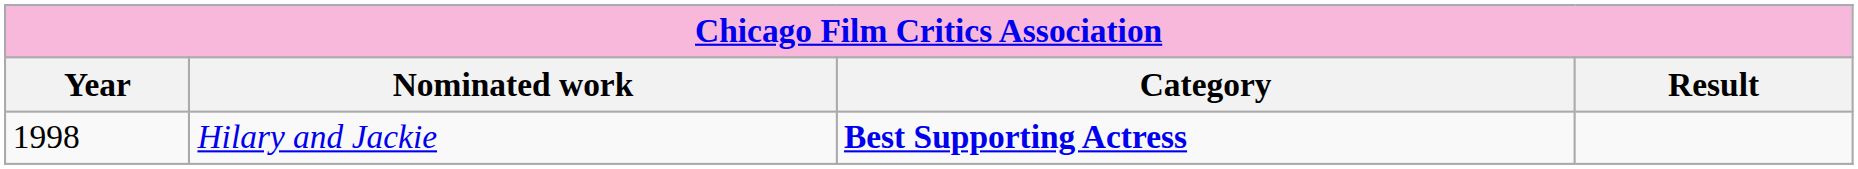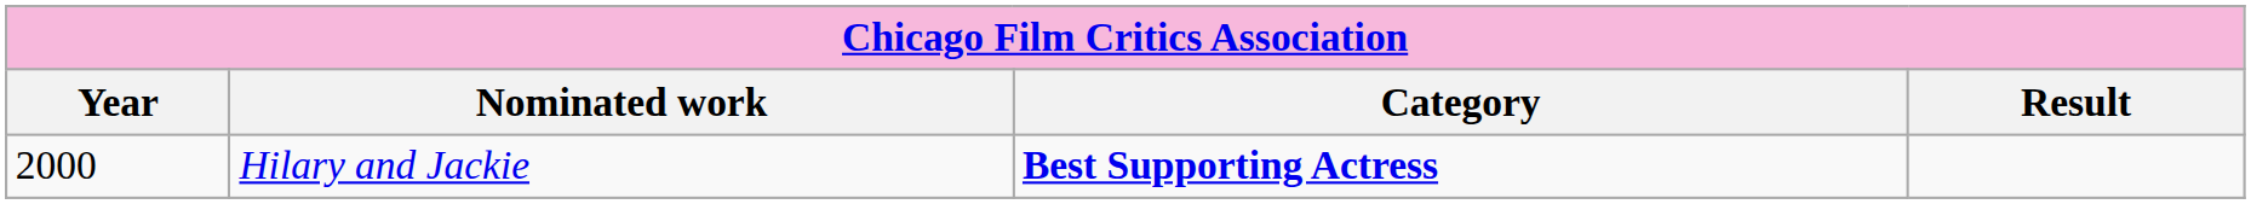 <table width="70%" class="wikitable sortable">
 <tr>
 <th colspan="4" style="background: #F7B8DC;" align="center"><a href='#'>Chicago Film Critics Association</a></th>
 </tr>
 <tr>
 <th width="10%">Year</th>
 <th width="35%">Nominated work</th>
 <th width="40%">Category</th>
 <th width="15%">Result</th>
 </tr>
 <tr>
-<td>1998</td>
+<td>2000</td>
 <td><em><a href='#'>Hilary and Jackie</a></em></td>
 <td><strong><a href='#'>Best Supporting Actress</a></strong></td>
 <td></td>
 </tr>
 </table>
